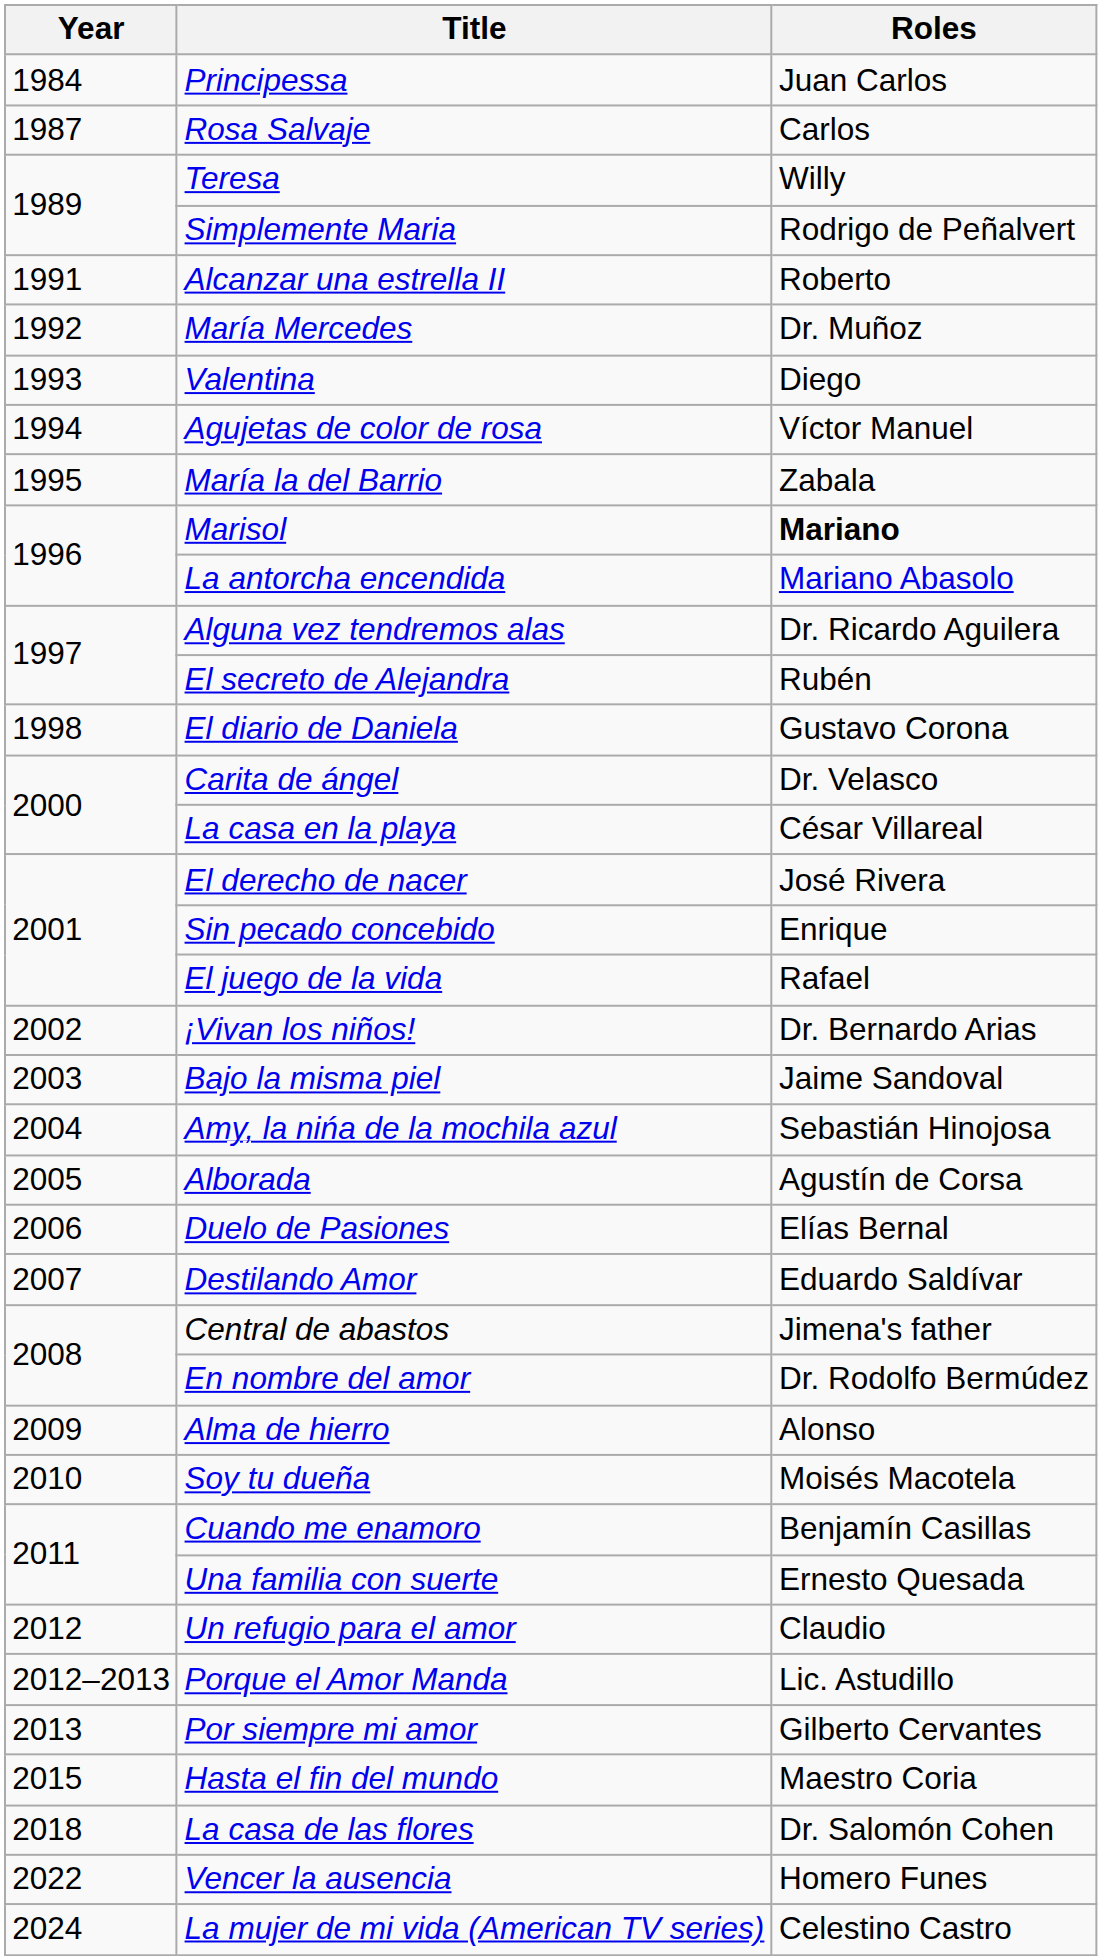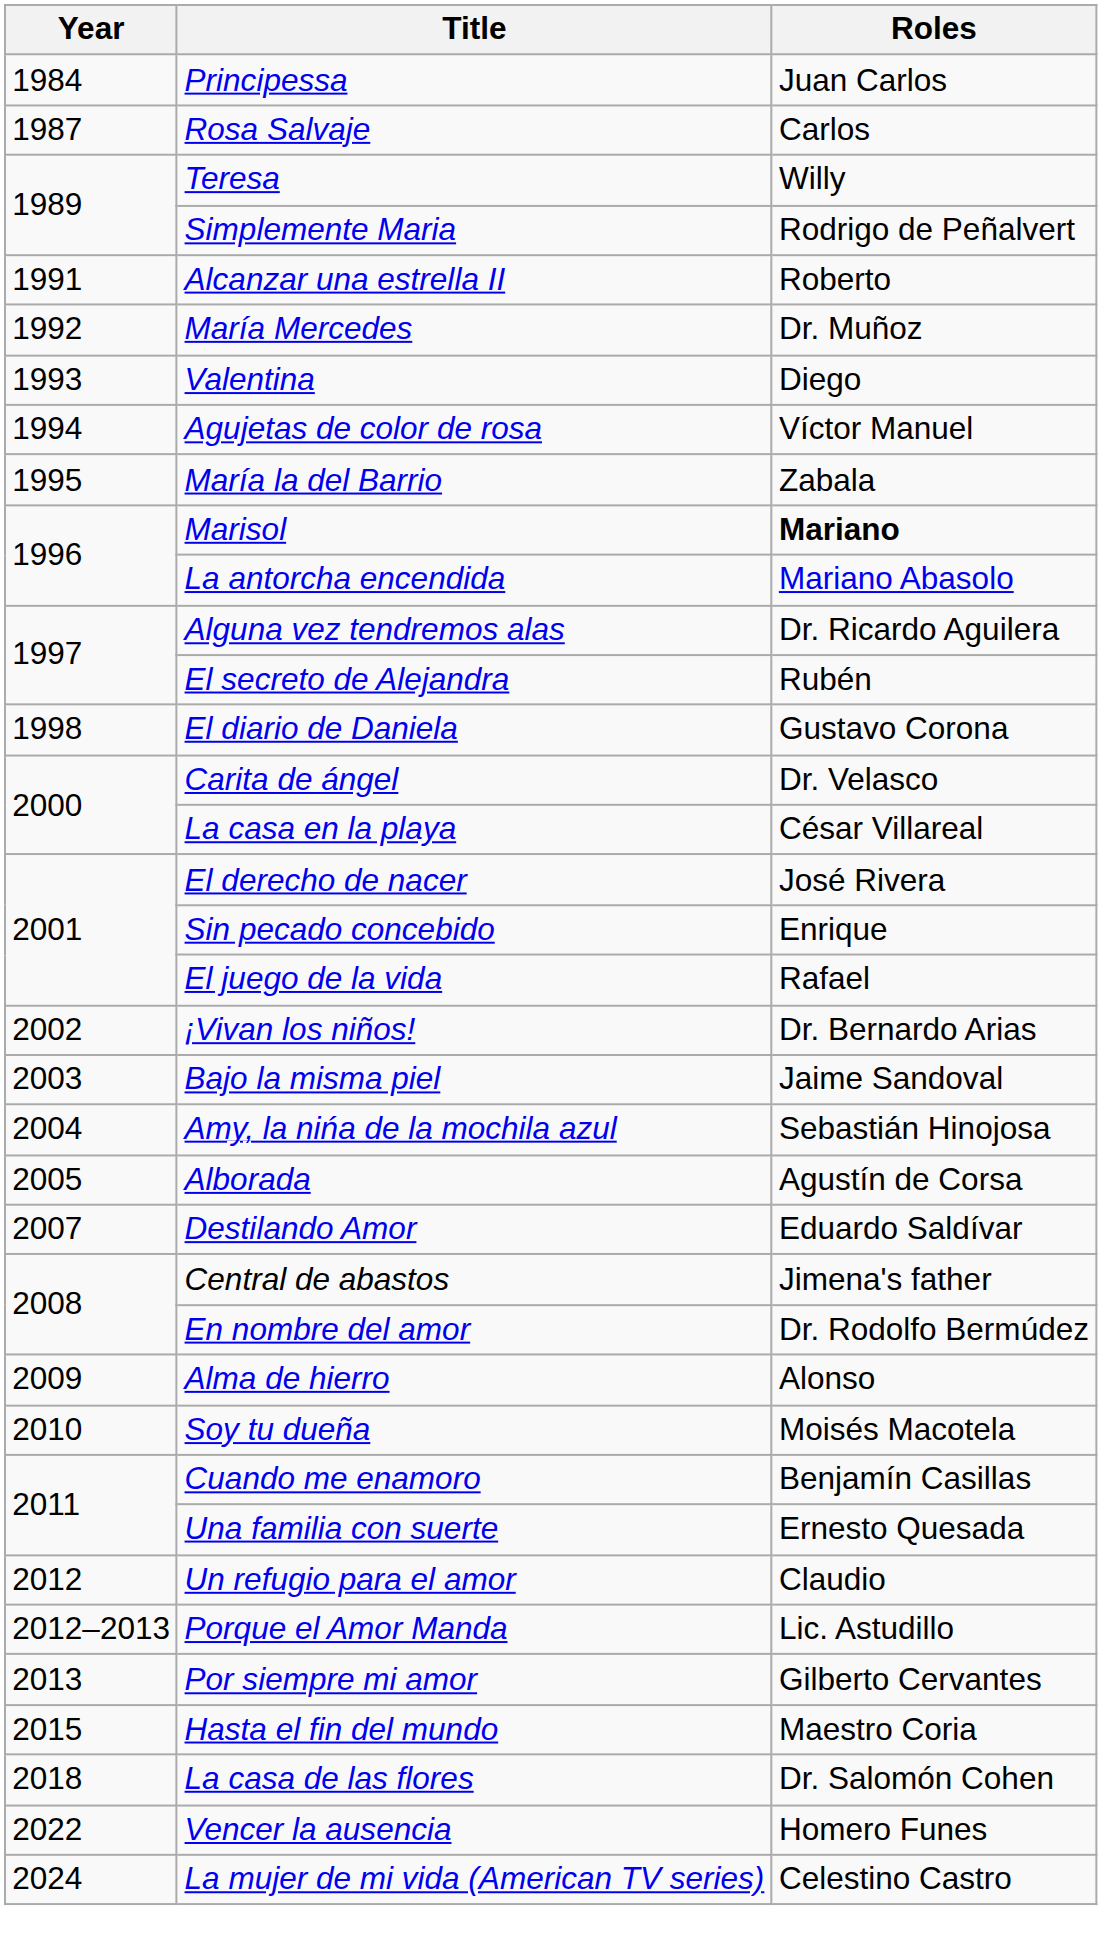 <table class="wikitable sortable">
 <tr>
 <th>Year</th>
 <th>Title</th>
 <th>Roles</th>
 </tr>
 <tr>
 <td>1984</td>
 <td><em><a href='#'>Principessa</a></em></td>
 <td>Juan Carlos</td>
 </tr>
 <tr>
 <td>1987</td>
 <td><em><a href='#'>Rosa Salvaje</a></em></td>
 <td>Carlos</td>
 </tr>
 <tr>
 <td rowspan="2">1989</td>
 <td><em><a href='#'>Teresa</a></em></td>
 <td>Willy</td>
 </tr>
 <tr>
 <td><em><a href='#'>Simplemente Maria</a></em></td>
 <td>Rodrigo de Peñalvert</td>
 </tr>
 <tr>
 <td>1991</td>
 <td><em><a href='#'>Alcanzar una estrella II</a></em></td>
 <td>Roberto</td>
 </tr>
 <tr>
 <td>1992</td>
 <td><em><a href='#'>María Mercedes</a></em></td>
 <td>Dr. Muñoz</td>
 </tr>
 <tr>
 <td>1993</td>
 <td><em><a href='#'>Valentina</a></em></td>
 <td>Diego</td>
 </tr>
 <tr>
 <td>1994</td>
 <td><em><a href='#'>Agujetas de color de rosa</a></em></td>
 <td>Víctor Manuel</td>
 </tr>
 <tr>
 <td>1995</td>
 <td><em><a href='#'>María la del Barrio</a></em></td>
 <td>Zabala</td>
 </tr>
 <tr>
 <td rowspan="2">1996</td>
 <td><em><a href='#'>Marisol</a></em></td>
 <td><strong>Mariano</strong></td>
 </tr>
 <tr>
 <td><em><a href='#'>La antorcha encendida</a></em></td>
 <td><a href='#'>Mariano Abasolo</a></td>
 </tr>
 <tr>
 <td rowspan="2">1997</td>
 <td><em><a href='#'>Alguna vez tendremos alas</a></em></td>
 <td>Dr. Ricardo Aguilera</td>
 </tr>
 <tr>
 <td><em><a href='#'>El secreto de Alejandra</a></em></td>
 <td>Rubén</td>
 </tr>
 <tr>
 <td>1998</td>
 <td><em><a href='#'>El diario de Daniela</a></em></td>
 <td>Gustavo Corona</td>
 </tr>
 <tr>
 <td rowspan="2">2000</td>
 <td><em><a href='#'>Carita de ángel</a></em></td>
 <td>Dr. Velasco</td>
 </tr>
 <tr>
 <td><em><a href='#'>La casa en la playa</a></em></td>
 <td>César Villareal</td>
 </tr>
 <tr>
 <td rowspan="3">2001</td>
 <td><em><a href='#'>El derecho de nacer</a></em></td>
 <td>José Rivera</td>
 </tr>
 <tr>
 <td><em><a href='#'>Sin pecado concebido</a></em></td>
 <td>Enrique</td>
 </tr>
 <tr>
 <td><em><a href='#'>El juego de la vida</a></em></td>
 <td>Rafael</td>
 </tr>
 <tr>
 <td>2002</td>
 <td><em><a href='#'>¡Vivan los niños!</a></em></td>
 <td>Dr. Bernardo Arias</td>
 </tr>
 <tr>
 <td>2003</td>
 <td><em><a href='#'>Bajo la misma piel</a></em></td>
 <td>Jaime Sandoval</td>
 </tr>
 <tr>
 <td>2004</td>
 <td><em><a href='#'>Amy, la nińa de la mochila azul</a></em></td>
 <td>Sebastián Hinojosa</td>
 </tr>
 <tr>
 <td>2005</td>
 <td><em><a href='#'>Alborada</a></em></td>
 <td>Agustín de Corsa</td>
 </tr>
 <tr>
-<td>2006</td>
-<td><em><a href='#'>Duelo de Pasiones</a></em></td>
-<td>Elías Bernal</td>
-</tr>
-<tr>
 <td>2007</td>
 <td><em><a href='#'>Destilando Amor</a></em></td>
 <td>Eduardo Saldívar</td>
 </tr>
 <tr>
 <td rowspan="2">2008</td>
 <td><em>Central de abastos</em></td>
 <td>Jimena's father</td>
 </tr>
 <tr>
 <td><em><a href='#'>En nombre del amor</a></em></td>
 <td>Dr. Rodolfo Bermúdez</td>
 </tr>
 <tr>
 <td>2009</td>
 <td><em><a href='#'>Alma de hierro</a></em></td>
 <td>Alonso</td>
 </tr>
 <tr>
 <td>2010</td>
 <td><em><a href='#'>Soy tu dueña</a></em></td>
 <td>Moisés Macotela</td>
 </tr>
 <tr>
 <td rowspan="2">2011</td>
 <td><em><a href='#'>Cuando me enamoro</a></em></td>
 <td>Benjamín Casillas</td>
 </tr>
 <tr>
 <td><em><a href='#'>Una familia con suerte</a></em></td>
 <td>Ernesto Quesada</td>
 </tr>
 <tr>
 <td>2012</td>
 <td><em><a href='#'>Un refugio para el amor</a></em></td>
 <td>Claudio</td>
 </tr>
 <tr>
 <td>2012–2013</td>
 <td><em><a href='#'>Porque el Amor Manda</a></em></td>
 <td>Lic. Astudillo</td>
 </tr>
 <tr>
 <td>2013</td>
 <td><em><a href='#'>Por siempre mi amor</a></em></td>
 <td>Gilberto Cervantes</td>
 </tr>
 <tr>
 <td>2015</td>
 <td><em><a href='#'>Hasta el fin del mundo</a></em></td>
 <td>Maestro Coria</td>
 </tr>
 <tr>
 <td>2018</td>
 <td><em><a href='#'>La casa de las flores</a></em></td>
 <td>Dr. Salomón Cohen</td>
 </tr>
 <tr>
 <td>2022</td>
 <td><em><a href='#'>Vencer la ausencia</a></em></td>
 <td>Homero Funes</td>
 </tr>
 <tr>
 <td>2024</td>
 <td><em><a href='#'>La mujer de mi vida (American TV series)</a></em></td>
 <td>Celestino Castro</td>
 </tr>
 </table>
